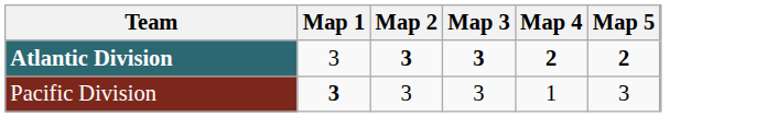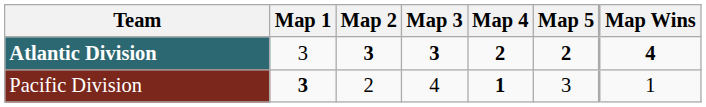 <table class="wikitable" style="text-align:center">
 <tr>
 <th style="width:200px">Team</th>
 <th>Map 1</th>
 <th>Map 2</th>
 <th>Map 3</th>
 <th>Map 4</th>
 <th style="border-right:2px solid#AAA">Map 5</th>
+<th>Map Wins</th>
 </tr>
 <tr>
 <td style="text-align:left; background:#2c6872; color:white;"><strong>Atlantic Division</strong></td>
 <td>3</td>
 <td><strong>3</strong></td>
 <td><strong>3</strong></td>
 <td><strong>2</strong></td>
 <td style="border-right:2px solid#AAA"><strong>2</strong></td>
+<td><strong>4</strong></td>
 </tr>
 <tr>
 <td style="text-align:left; background:#7b271c; color:white;">Pacific Division</td>
 <td><strong>3</strong></td>
-<td>3</td>
-<td>3</td>
+<td>2</td>
+<td>4</td>
+<td><strong>1</strong></td>
+<td style="border-right:2px solid#AAA">3</td>
 <td>1</td>
-<td style="border-right:2px solid#AAA">3</td>
 </tr>
 </table>
